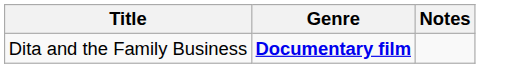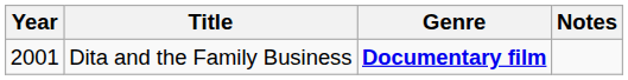 <table class="wikitable sortable">
 <tr>
+<th>Year</th>
 <th>Title</th>
 <th>Genre</th>
 <th class="unsortable">Notes</th>
 </tr>
 <tr>
+<td>2001</td>
 <td>Dita and the Family Business</td>
 <td><strong><a href='#'>Documentary film</a></strong></td>
 <td></td>
 </tr>
 </table>
